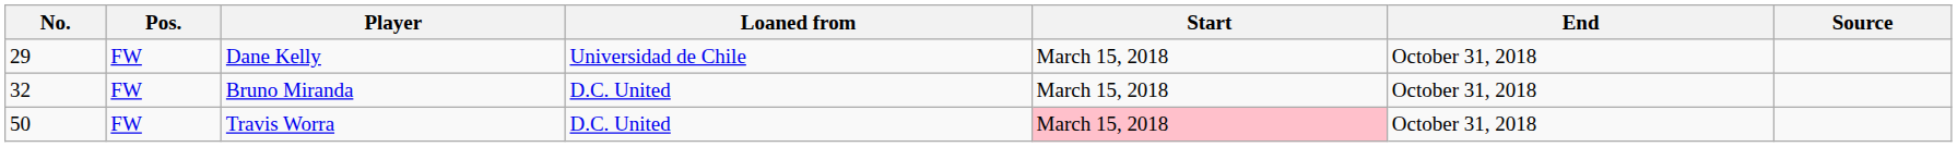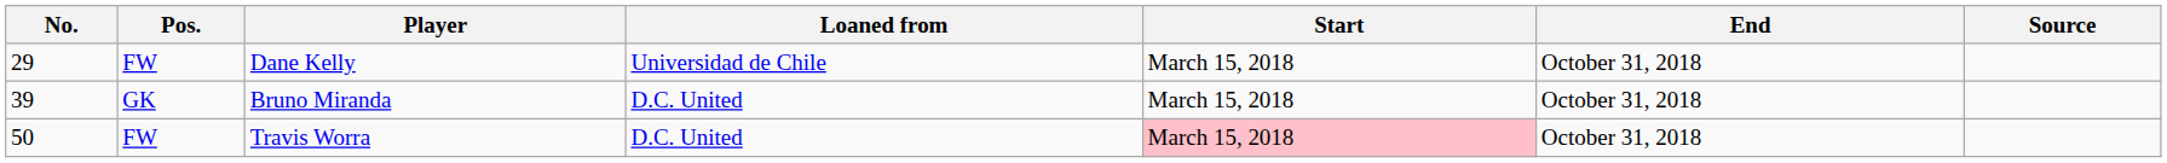 <table class="wikitable sortable" style="width:90%; text-align:center; font-size:95%; text-align:left;">
 <tr>
 <th>No.</th>
 <th>Pos.</th>
 <th>Player</th>
 <th>Loaned from</th>
 <th>Start</th>
 <th>End</th>
 <th>Source</th>
 </tr>
 <tr>
 <td>29</td>
 <td><a href='#'>FW</a></td>
 <td> <a href='#'>Dane Kelly</a></td>
 <td> <a href='#'>Universidad de Chile</a></td>
 <td>March 15, 2018</td>
 <td>October 31, 2018</td>
 <td></td>
 </tr>
 <tr>
-<td>32</td>
-<td><a href='#'>FW</a></td>
+<td>39</td>
+<td><a href='#'>GK</a></td>
 <td> <a href='#'>Bruno Miranda</a></td>
 <td> <a href='#'>D.C. United</a></td>
 <td>March 15, 2018</td>
 <td>October 31, 2018</td>
 <td></td>
 </tr>
 <tr>
 <td>50</td>
 <td><a href='#'>FW</a></td>
 <td> <a href='#'>Travis Worra</a></td>
 <td> <a href='#'>D.C. United</a></td>
 <td style="background: pink;">March 15, 2018</td>
 <td>October 31, 2018</td>
 <td></td>
 </tr>
 </table>
